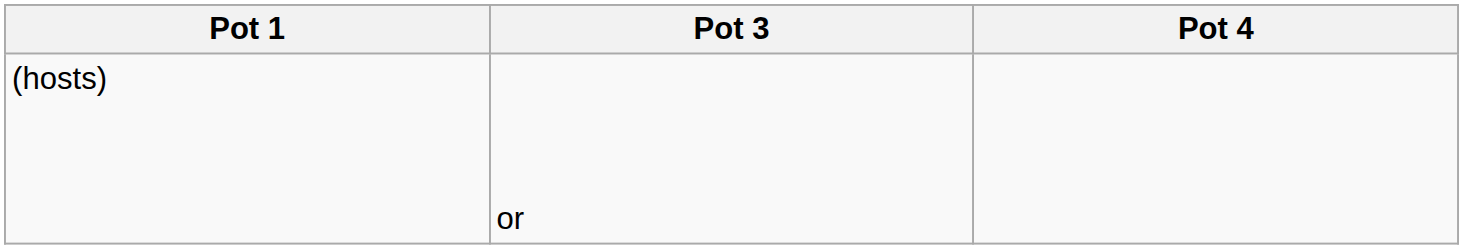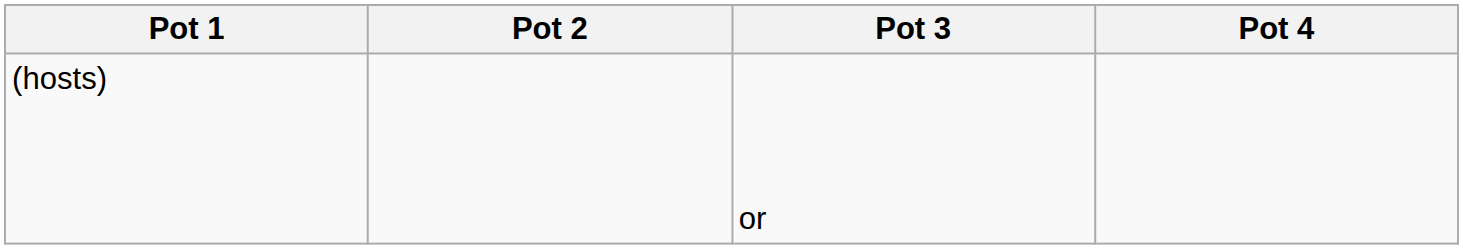 <table class=wikitable width=750>
 <tr>
 <th width=25%>Pot 1</th>
+<th width=25%>Pot 2</th>
 <th width=25%>Pot 3</th>
 <th width=25%>Pot 4</th>
 </tr>
 <tr valign=top>
 <td> (hosts)<br> <br><br></td>
+<td><br><br><br></td>
 <td><br><br><br><br>or<br></td>
 <td><br><br><br></td>
 </tr>
 </table>
